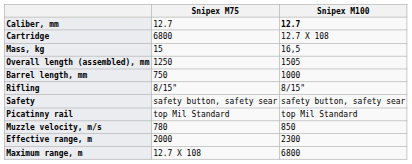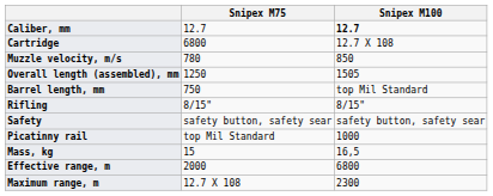 <table class="wikitable">
 <tr>
 <th></th>
 <th>Snipex M75</th>
 <th>Snipex M100</th>
 </tr>
 <tr>
 <td style="background:#eaecf0;"><strong>Caliber, mm </strong></td>
 <td>12.7</td>
 <td><strong>12.7</strong></td>
 </tr>
 <tr>
 <td style="background:#eaecf0;"><strong>Cartridge</strong></td>
 <td>6800</td>
 <td>12.7 Х 108</td>
 </tr>
 <tr>
-<td style="background:#eaecf0;"><strong>Mass, kg</strong></td>
-<td>15</td>
-<td>16,5</td>
+<td style="background:#eaecf0;"><strong>Muzzle velocity, m/s</strong></td>
+<td>780</td>
+<td>850</td>
 </tr>
 <tr>
 <td style="background:#eaecf0;"><strong>Overall length (assembled), mm</strong></td>
 <td>1250</td>
 <td>1505</td>
 </tr>
 <tr>
 <td style="background:#eaecf0;"><strong>Barrel length, mm</strong></td>
 <td>750</td>
-<td>1000</td>
+<td>top Mil Standard</td>
 </tr>
 <tr>
 <td style="background:#eaecf0;"><strong>Rifling</strong></td>
 <td>8/15"</td>
 <td>8/15"</td>
 </tr>
 <tr>
 <td style="background:#eaecf0;"><strong>Safety</strong></td>
 <td>safety button, safety sear</td>
 <td>safety button, safety sear</td>
 </tr>
 <tr>
 <td style="background:#eaecf0;"><strong>Picatinny rail</strong></td>
 <td>top Mil Standard</td>
-<td>top Mil Standard</td>
+<td>1000</td>
 </tr>
 <tr>
-<td style="background:#eaecf0;"><strong>Muzzle velocity, m/s</strong></td>
-<td>780</td>
-<td>850</td>
+<td style="background:#eaecf0;"><strong>Mass, kg</strong></td>
+<td>15</td>
+<td>16,5</td>
 </tr>
 <tr>
 <td style="background:#eaecf0;"><strong>Effective range, m</strong></td>
 <td>2000</td>
-<td>2300</td>
+<td>6800</td>
 </tr>
 <tr>
 <td style="background:#eaecf0;"><strong>Maximum range, m</strong></td>
 <td>12.7 Х 108</td>
-<td>6800</td>
+<td>2300</td>
 </tr>
 </table>
